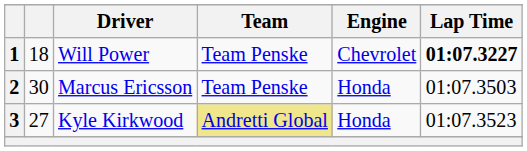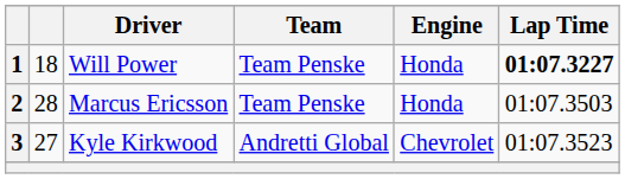 <table class="wikitable" style="font-size:95%;">
 <tr>
 </tr>
 <tr>
 <th></th>
 <th></th>
 <th>Driver</th>
 <th>Team</th>
 <th>Engine</th>
 <th>Lap Time</th>
 </tr>
 <tr>
 <th>1</th>
 <td align="center">18</td>
 <td> <a href='#'>Will Power</a> </td>
 <td><a href='#'>Team Penske</a></td>
-<td><a href='#'>Chevrolet</a></td>
+<td><a href='#'>Honda</a></td>
 <td><strong>01:07.3227</strong></td>
 </tr>
 <tr>
 <th>2</th>
-<td align="center">30</td>
+<td align="center">28</td>
 <td> <a href='#'>Marcus Ericsson</a></td>
 <td><a href='#'>Team Penske</a></td>
 <td><a href='#'>Honda</a></td>
 <td>01:07.3503</td>
 </tr>
 <tr>
 <th>3</th>
 <td align="center">27</td>
 <td> <a href='#'>Kyle Kirkwood</a> </td>
-<td style="background: khaki;"><a href='#'>Andretti Global</a></td>
-<td><a href='#'>Honda</a></td>
+<td><a href='#'>Andretti Global</a></td>
+<td><a href='#'>Chevrolet</a></td>
 <td>01:07.3523</td>
 </tr>
 <tr>
 </tr>
 <tr class="sortbottom">
 <th colspan="6"></th>
 </tr>
 </table>
